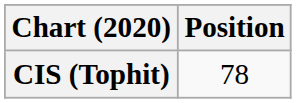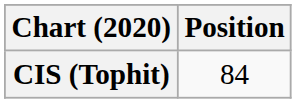 <table class="wikitable sortable plainrowheaders" style="text-align:center">
 <tr>
 <th scope="col">Chart (2020)</th>
 <th scope="col">Position</th>
 </tr>
 <tr>
 <th scope="row">CIS (Tophit)</th>
-<td>78</td>
+<td>84</td>
 </tr>
 </table>
